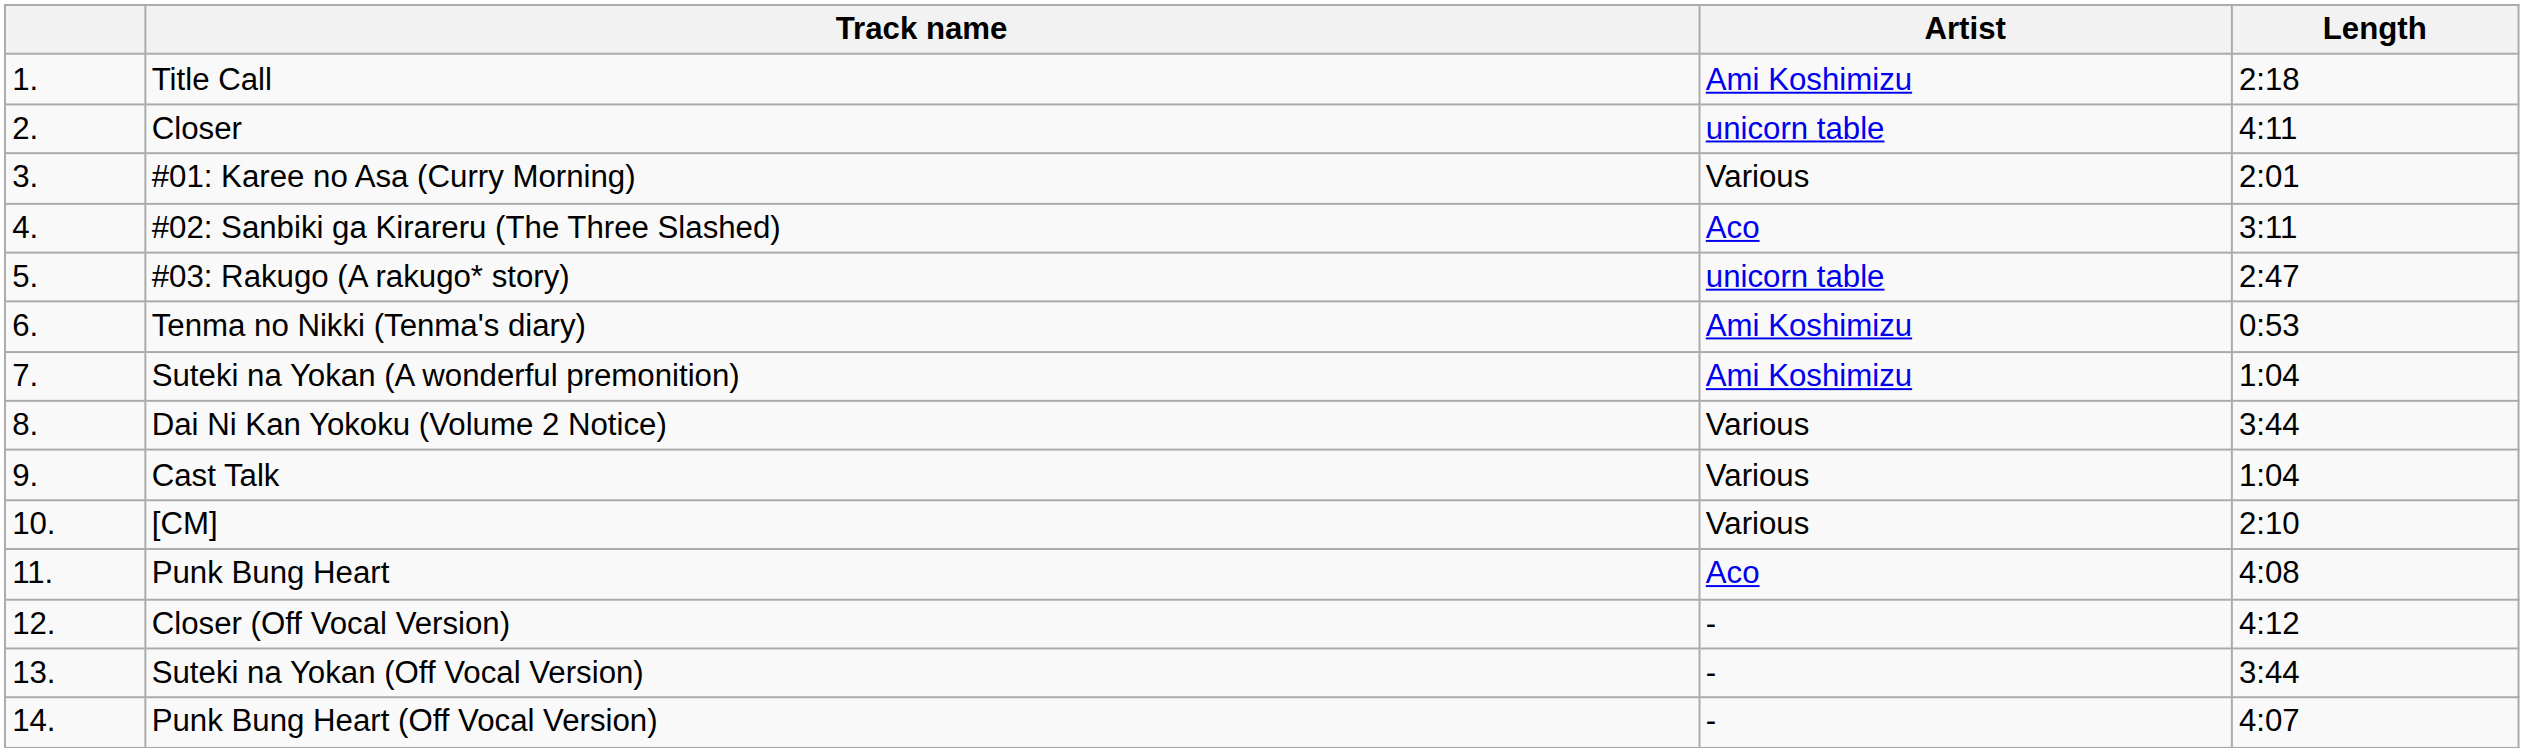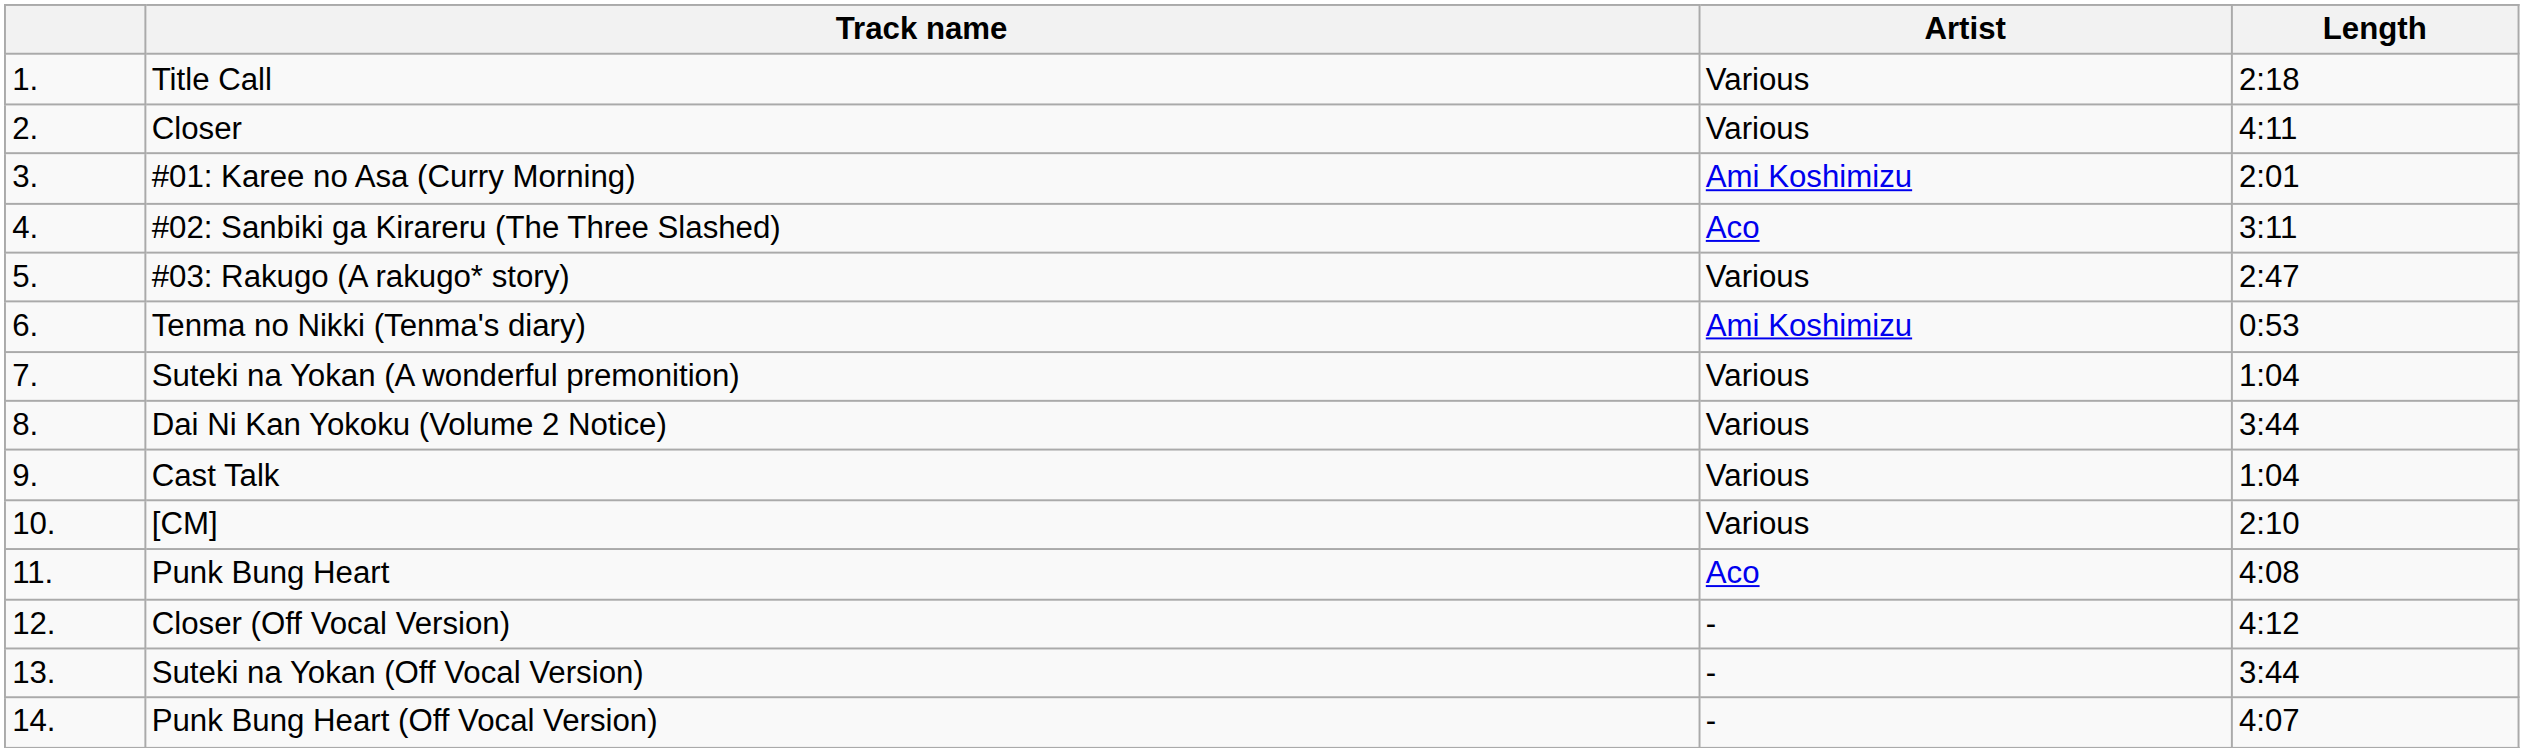 <table class="wikitable" style="width:65%;">
 <tr>
 <th></th>
 <th>Track name</th>
 <th>Artist</th>
 <th>Length</th>
 </tr>
 <tr>
 <td>1.</td>
 <td>Title Call</td>
-<td><a href='#'>Ami Koshimizu</a></td>
+<td>Various</td>
 <td>2:18</td>
 </tr>
 <tr>
 <td>2.</td>
 <td>Closer</td>
-<td><a href='#'>unicorn table</a></td>
+<td>Various</td>
 <td>4:11</td>
 </tr>
 <tr>
 <td>3.</td>
 <td>#01: Karee no Asa (Curry Morning)</td>
-<td>Various</td>
+<td><a href='#'>Ami Koshimizu</a></td>
 <td>2:01</td>
 </tr>
 <tr>
 <td>4.</td>
 <td>#02: Sanbiki ga Kirareru (The Three Slashed)</td>
 <td><a href='#'>Aco</a></td>
 <td>3:11</td>
 </tr>
 <tr>
 <td>5.</td>
 <td>#03: Rakugo (A rakugo* story)</td>
-<td><a href='#'>unicorn table</a></td>
+<td>Various</td>
 <td>2:47</td>
 </tr>
 <tr>
 <td>6.</td>
 <td>Tenma no Nikki (Tenma's diary)</td>
 <td><a href='#'>Ami Koshimizu</a></td>
 <td>0:53</td>
 </tr>
 <tr>
 <td>7.</td>
 <td>Suteki na Yokan (A wonderful premonition)</td>
-<td><a href='#'>Ami Koshimizu</a></td>
+<td>Various</td>
 <td>1:04</td>
 </tr>
 <tr>
 <td>8.</td>
 <td>Dai Ni Kan Yokoku (Volume 2 Notice)</td>
 <td>Various</td>
 <td>3:44</td>
 </tr>
 <tr>
 <td>9.</td>
 <td>Cast Talk</td>
 <td>Various</td>
 <td>1:04</td>
 </tr>
 <tr>
 <td>10.</td>
 <td>[CM]</td>
 <td>Various</td>
 <td>2:10</td>
 </tr>
 <tr>
 <td>11.</td>
 <td>Punk Bung Heart</td>
 <td><a href='#'>Aco</a></td>
 <td>4:08</td>
 </tr>
 <tr>
 <td>12.</td>
 <td>Closer (Off Vocal Version)</td>
 <td>-</td>
 <td>4:12</td>
 </tr>
 <tr>
 <td>13.</td>
 <td>Suteki na Yokan (Off Vocal Version)</td>
 <td>-</td>
 <td>3:44</td>
 </tr>
 <tr>
 <td>14.</td>
 <td>Punk Bung Heart (Off Vocal Version)</td>
 <td>-</td>
 <td>4:07</td>
 </tr>
 <tr>
 </tr>
 </table>
